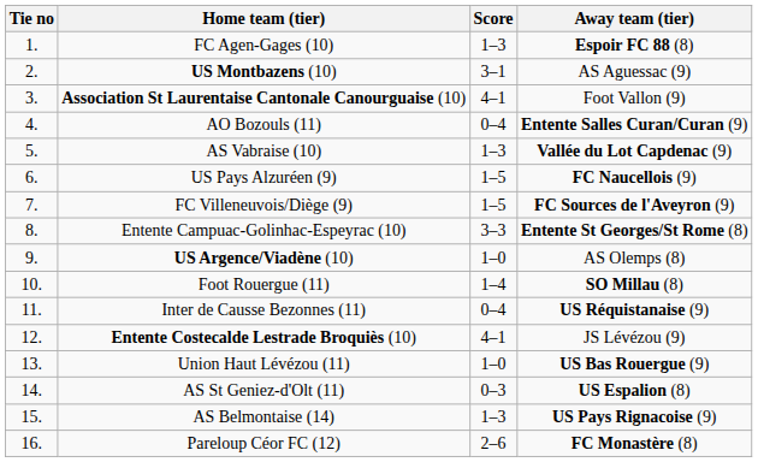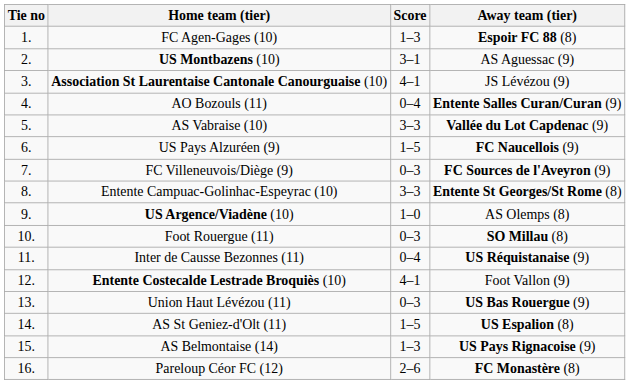 <table class="wikitable" style="text-align: center">
 <tr>
 <th>Tie no</th>
 <th>Home team (tier)</th>
 <th>Score</th>
 <th>Away team (tier)</th>
 </tr>
 <tr>
 <td>1.</td>
 <td>FC Agen-Gages (10)</td>
 <td>1–3</td>
 <td><strong>Espoir FC 88</strong> (8)</td>
 </tr>
 <tr>
 <td>2.</td>
 <td><strong>US Montbazens</strong> (10)</td>
 <td>3–1</td>
 <td>AS Aguessac (9)</td>
 </tr>
 <tr>
 <td>3.</td>
 <td><strong>Association St Laurentaise Cantonale Canourguaise</strong> (10)</td>
 <td>4–1 </td>
-<td>Foot Vallon (9)</td>
+<td>JS Lévézou (9)</td>
 </tr>
 <tr>
 <td>4.</td>
 <td>AO Bozouls (11)</td>
 <td>0–4</td>
 <td><strong>Entente Salles Curan/Curan</strong> (9)</td>
 </tr>
 <tr>
 <td>5.</td>
 <td>AS Vabraise (10)</td>
-<td>1–3</td>
+<td>3–3 </td>
 <td><strong>Vallée du Lot Capdenac</strong> (9)</td>
 </tr>
 <tr>
 <td>6.</td>
 <td>US Pays Alzuréen (9)</td>
 <td>1–5</td>
 <td><strong>FC Naucellois</strong> (9)</td>
 </tr>
 <tr>
 <td>7.</td>
 <td>FC Villeneuvois/Diège (9)</td>
-<td>1–5</td>
+<td>0–3</td>
 <td><strong>FC Sources de l'Aveyron</strong> (9)</td>
 </tr>
 <tr>
 <td>8.</td>
 <td>Entente Campuac-Golinhac-Espeyrac (10)</td>
 <td>3–3 </td>
 <td><strong>Entente St Georges/St Rome</strong> (8)</td>
 </tr>
 <tr>
 <td>9.</td>
 <td><strong>US Argence/Viadène</strong> (10)</td>
 <td>1–0</td>
 <td>AS Olemps (8)</td>
 </tr>
 <tr>
 <td>10.</td>
 <td>Foot Rouergue (11)</td>
-<td>1–4</td>
+<td>0–3</td>
 <td><strong>SO Millau</strong> (8)</td>
 </tr>
 <tr>
 <td>11.</td>
 <td>Inter de Causse Bezonnes (11)</td>
 <td>0–4</td>
 <td><strong>US Réquistanaise</strong> (9)</td>
 </tr>
 <tr>
 <td>12.</td>
 <td><strong>Entente Costecalde Lestrade Broquiès</strong> (10)</td>
 <td>4–1</td>
-<td>JS Lévézou (9)</td>
+<td>Foot Vallon (9)</td>
 </tr>
 <tr>
 <td>13.</td>
 <td>Union Haut Lévézou (11)</td>
-<td>1–0</td>
+<td>0–3</td>
 <td><strong>US Bas Rouergue</strong> (9)</td>
 </tr>
 <tr>
 <td>14.</td>
 <td>AS St Geniez-d'Olt (11)</td>
-<td>0–3</td>
+<td>1–5</td>
 <td><strong>US Espalion</strong> (8)</td>
 </tr>
 <tr>
 <td>15.</td>
 <td>AS Belmontaise (14)</td>
 <td>1–3 </td>
 <td><strong>US Pays Rignacoise</strong> (9)</td>
 </tr>
 <tr>
 <td>16.</td>
 <td>Pareloup Céor FC (12)</td>
 <td>2–6</td>
 <td><strong>FC Monastère</strong> (8)</td>
 </tr>
 </table>
